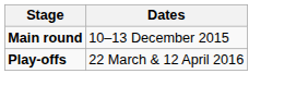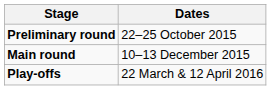 <table class="wikitable">
 <tr>
 <th>Stage</th>
 <th>Dates</th>
+</tr>
+<tr>
+<td><strong>Preliminary round</strong></td>
+<td>22–25 October 2015</td>
 </tr>
 <tr>
 <td><strong>Main round</strong></td>
 <td>10–13 December 2015</td>
 </tr>
 <tr>
 <td><strong>Play-offs</strong></td>
 <td>22 March & 12 April 2016</td>
 </tr>
 </table>
